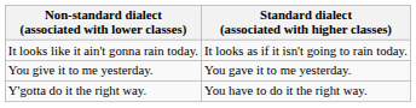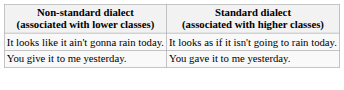 <table class="wikitable">
 <tr>
 <th>Non-standard dialect<br>(associated with lower classes)</th>
 <th>Standard dialect<br>(associated with higher classes)</th>
 </tr>
 <tr>
 <td>It looks like it ain't gonna rain today.</td>
 <td>It looks as if it isn't going to rain today.</td>
 </tr>
 <tr>
 <td>You give it to me yesterday.</td>
 <td>You gave it to me yesterday.</td>
 </tr>
-<tr>
-<td>Y'gotta do it the right way.</td>
-<td>You have to do it the right way.</td>
-</tr>
 </table>
